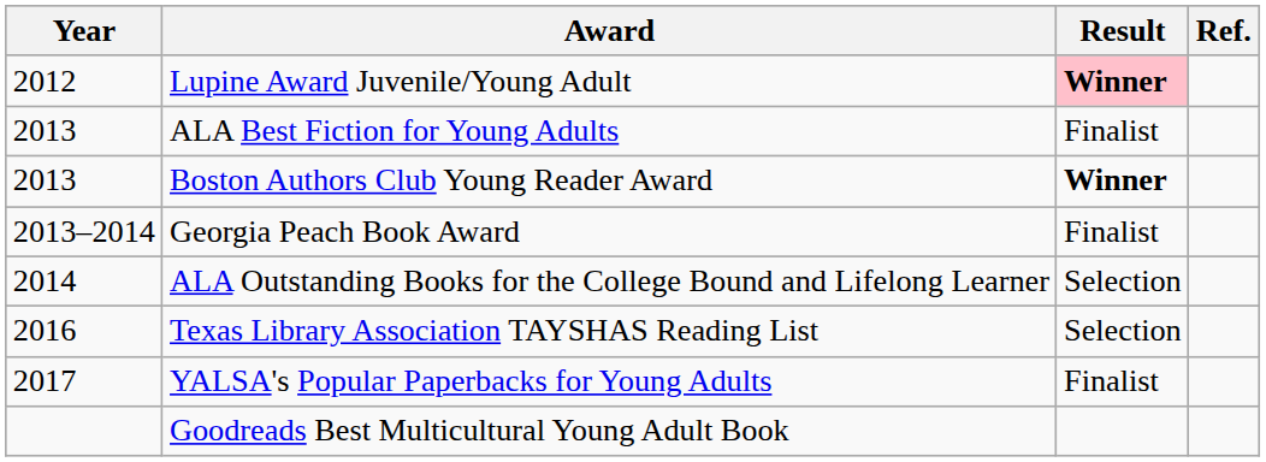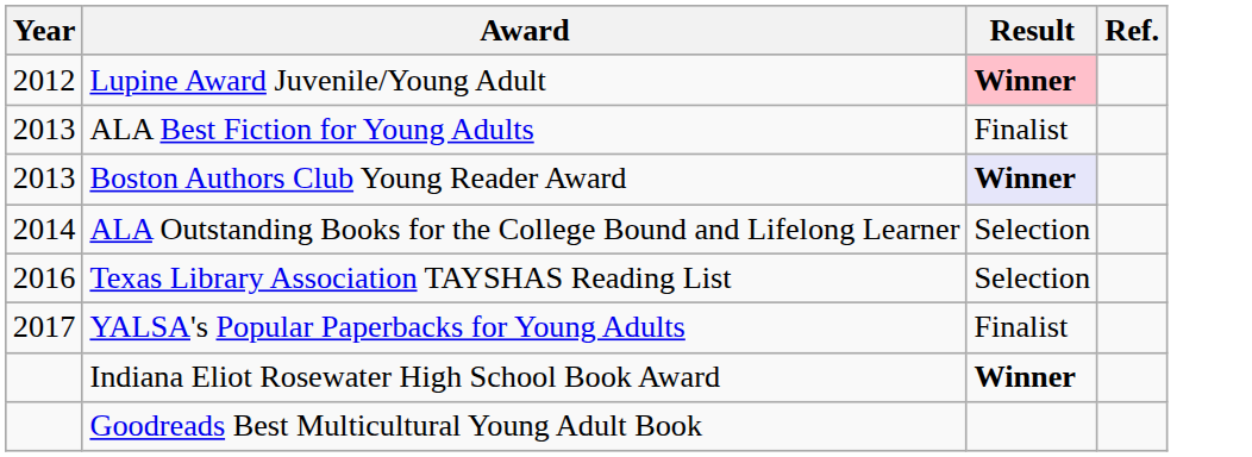 <table class="wikitable sortable mw-collapsible">
 <tr>
 <th>Year</th>
 <th>Award</th>
 <th>Result</th>
 <th>Ref.</th>
 </tr>
 <tr>
 <td>2012</td>
 <td><a href='#'>Lupine Award</a> Juvenile/Young Adult</td>
 <td style="background: pink;"><strong>Winner</strong></td>
 <td></td>
 </tr>
 <tr>
 <td>2013</td>
 <td>ALA <a href='#'>Best Fiction for Young Adults</a></td>
 <td>Finalist</td>
 <td></td>
 </tr>
 <tr>
 <td>2013</td>
 <td><a href='#'>Boston Authors Club</a> Young Reader Award</td>
-<td><strong>Winner</strong></td>
-<td></td>
-</tr>
-<tr>
-<td>2013–2014</td>
-<td>Georgia Peach Book Award</td>
-<td>Finalist</td>
+<td style="background: lavender;"><strong>Winner</strong></td>
 <td></td>
 </tr>
 <tr>
 <td>2014</td>
 <td><a href='#'>ALA</a> Outstanding Books for the College Bound and Lifelong Learner</td>
 <td>Selection</td>
 <td></td>
 </tr>
 <tr>
 <td>2016</td>
 <td><a href='#'>Texas Library Association</a> TAYSHAS Reading List</td>
 <td>Selection</td>
 <td></td>
 </tr>
 <tr>
 <td>2017</td>
 <td><a href='#'>YALSA</a>'s <a href='#'>Popular Paperbacks for Young Adults</a></td>
 <td>Finalist</td>
 <td></td>
 </tr>
 <tr>
 <td></td>
+<td>Indiana Eliot Rosewater High School Book Award</td>
+<td><strong>Winner</strong></td>
+<td></td>
+</tr>
+<tr>
+<td></td>
 <td><a href='#'>Goodreads</a> Best Multicultural Young Adult Book</td>
 <td></td>
 <td></td>
 </tr>
 </table>
